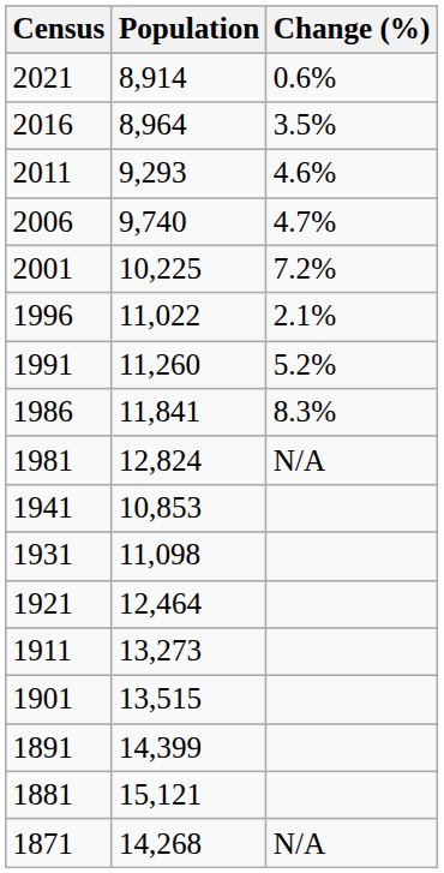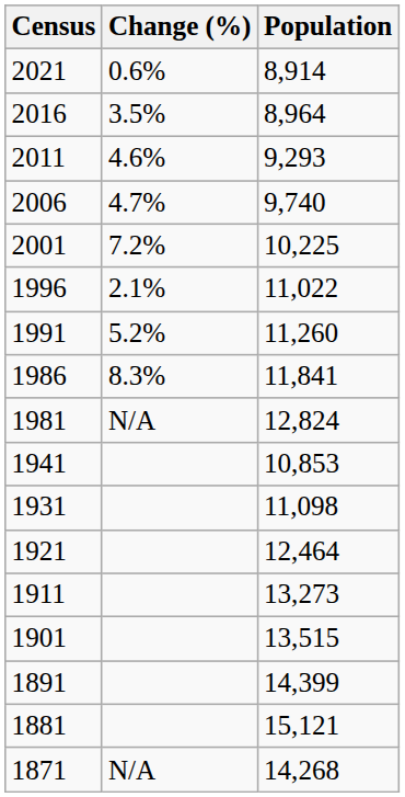 <table class="wikitable" style="float:left; margin-right:1em">
 <tr>
 <th>Census</th>
+<th>Change (%)</th>
 <th>Population</th>
-<th>Change (%)</th>
 </tr>
 <tr>
 <td>2021</td>
+<td>0.6%</td>
 <td>8,914</td>
-<td>0.6%</td>
 </tr>
 <tr>
 <td>2016</td>
+<td>3.5%</td>
 <td>8,964</td>
-<td>3.5%</td>
 </tr>
 <tr>
 <td>2011</td>
+<td>4.6%</td>
 <td>9,293</td>
-<td>4.6%</td>
 </tr>
 <tr>
 <td>2006</td>
+<td>4.7%</td>
 <td>9,740</td>
-<td>4.7%</td>
 </tr>
 <tr>
 <td>2001</td>
+<td>7.2%</td>
 <td>10,225</td>
-<td>7.2%</td>
 </tr>
 <tr>
 <td>1996</td>
+<td>2.1%</td>
 <td>11,022</td>
-<td>2.1%</td>
 </tr>
 <tr>
 <td>1991</td>
+<td>5.2%</td>
 <td>11,260</td>
-<td>5.2%</td>
 </tr>
 <tr>
 <td>1986</td>
+<td>8.3%</td>
 <td>11,841</td>
-<td>8.3%</td>
 </tr>
 <tr>
 <td>1981</td>
+<td>N/A</td>
 <td>12,824</td>
-<td>N/A</td>
 </tr>
 <tr>
 <td>1941</td>
+<td></td>
 <td>10,853</td>
-<td></td>
 </tr>
 <tr>
 <td>1931</td>
+<td></td>
 <td>11,098</td>
-<td></td>
 </tr>
 <tr>
 <td>1921</td>
+<td></td>
 <td>12,464</td>
-<td></td>
 </tr>
 <tr>
 <td>1911</td>
+<td></td>
 <td>13,273</td>
-<td></td>
 </tr>
 <tr>
 <td>1901</td>
+<td></td>
 <td>13,515</td>
-<td></td>
 </tr>
 <tr>
 <td>1891</td>
+<td></td>
 <td>14,399</td>
-<td></td>
 </tr>
 <tr>
 <td>1881</td>
+<td></td>
 <td>15,121</td>
-<td></td>
 </tr>
 <tr>
 <td>1871</td>
+<td>N/A</td>
 <td>14,268</td>
-<td>N/A</td>
 </tr>
 </table>
